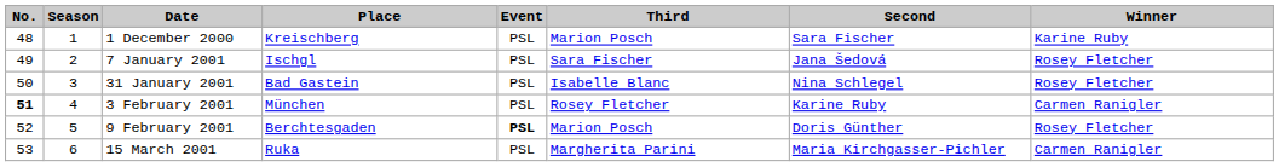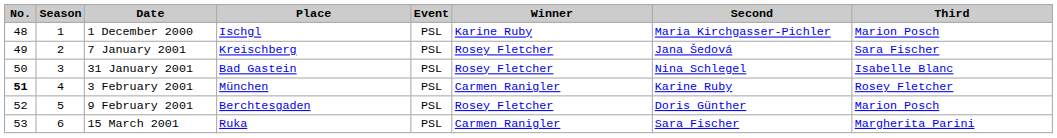 <table class="wikitable plainrowheaders" style="background:#fff; font-size:86%; border:grey solid 1px; border-collapse:collapse;">
 <tr style="background:#ccc; text-align:center;">
 <th scope="col" style="background:#ccc; width:25px;">No.</th>
 <th scope="col" style="background:#ccc; width:30px;">Season</th>
 <th scope="col" style="background:#ccc; width:120px;">Date</th>
 <th scope="col" style="background:#ccc; width:180px;">Place</th>
 <th scope="col" style="background:#ccc; width:15px;">Event</th>
+<th scope="col" style="background:#ccc; width:185px;">Winner</th>
+<th scope="col" style="background:#ccc; width:185px;">Second</th>
 <th scope="col" style="background:#ccc; width:185px;">Third</th>
-<th scope="col" style="background:#ccc; width:185px;">Second</th>
-<th scope="col" style="background:#ccc; width:185px;">Winner</th>
 </tr>
 <tr>
 <td align=center>48</td>
 <td align=center>1</td>
 <td>1 December 2000</td>
-<td> <a href='#'>Kreischberg</a></td>
+<td> <a href='#'>Ischgl</a></td>
 <td align=center>PSL</td>
+<td> <a href='#'>Karine Ruby</a></td>
+<td> <a href='#'>Maria Kirchgasser-Pichler</a></td>
 <td> <a href='#'>Marion Posch</a></td>
-<td> <a href='#'>Sara Fischer</a></td>
-<td> <a href='#'>Karine Ruby</a></td>
 </tr>
 <tr>
 <td align=center>49</td>
 <td align=center>2</td>
 <td>7 January 2001</td>
-<td> <a href='#'>Ischgl</a></td>
+<td> <a href='#'>Kreischberg</a></td>
 <td align=center>PSL</td>
+<td> <a href='#'>Rosey Fletcher</a></td>
+<td> <a href='#'>Jana Šedová</a></td>
 <td> <a href='#'>Sara Fischer</a></td>
-<td> <a href='#'>Jana Šedová</a></td>
-<td> <a href='#'>Rosey Fletcher</a></td>
 </tr>
 <tr>
 <td align=center>50</td>
 <td align=center>3</td>
 <td>31 January 2001</td>
 <td> <a href='#'>Bad Gastein</a></td>
 <td align=center>PSL</td>
+<td> <a href='#'>Rosey Fletcher</a></td>
+<td> <a href='#'>Nina Schlegel</a></td>
 <td> <a href='#'>Isabelle Blanc</a></td>
-<td> <a href='#'>Nina Schlegel</a></td>
-<td> <a href='#'>Rosey Fletcher</a></td>
 </tr>
 <tr>
 <td align=center><strong>51</strong></td>
 <td align=center>4</td>
 <td>3 February 2001</td>
 <td> <a href='#'>München</a></td>
 <td align=center>PSL</td>
+<td> <a href='#'>Carmen Ranigler</a></td>
+<td> <a href='#'>Karine Ruby</a></td>
 <td> <a href='#'>Rosey Fletcher</a></td>
-<td> <a href='#'>Karine Ruby</a></td>
-<td> <a href='#'>Carmen Ranigler</a></td>
 </tr>
 <tr>
 <td align=center>52</td>
 <td align=center>5</td>
 <td>9 February 2001</td>
 <td> <a href='#'>Berchtesgaden</a></td>
-<td align=center><strong>PSL</strong></td>
+<td align=center>PSL</td>
+<td> <a href='#'>Rosey Fletcher</a></td>
+<td> <a href='#'>Doris Günther</a></td>
 <td> <a href='#'>Marion Posch</a></td>
-<td> <a href='#'>Doris Günther</a></td>
-<td> <a href='#'>Rosey Fletcher</a></td>
 </tr>
 <tr>
 <td align=center>53</td>
 <td align=center>6</td>
 <td>15 March 2001</td>
 <td> <a href='#'>Ruka</a></td>
 <td align=center>PSL</td>
+<td> <a href='#'>Carmen Ranigler</a></td>
+<td> <a href='#'>Sara Fischer</a></td>
 <td> <a href='#'>Margherita Parini</a></td>
-<td> <a href='#'>Maria Kirchgasser-Pichler</a></td>
-<td> <a href='#'>Carmen Ranigler</a></td>
 </tr>
 </table>
